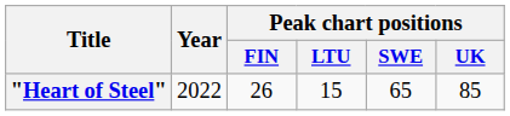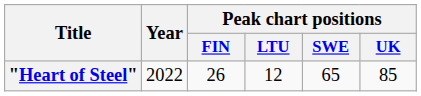 <table class="wikitable plainrowheaders" style="text-align:center;">
 <tr>
 <th scope="col" rowspan="2">Title</th>
 <th scope="col" rowspan="2">Year</th>
 <th scope="col" colspan="4">Peak chart positions</th>
 </tr>
 <tr>
 <th style="width:3em;font-size:90%;"><a href='#'>FIN</a><br></th>
 <th style="width:3em;font-size:90%;"><a href='#'>LTU</a><br></th>
 <th style="width:3em;font-size:90%;"><a href='#'>SWE</a><br></th>
 <th style="width:3em;font-size:90%;"><a href='#'>UK</a><br></th>
 </tr>
 <tr>
 <th scope="row">"<a href='#'>Heart of Steel</a>"</th>
 <td>2022</td>
 <td>26</td>
-<td>15</td>
+<td>12</td>
 <td>65</td>
 <td>85</td>
 </tr>
 </table>
